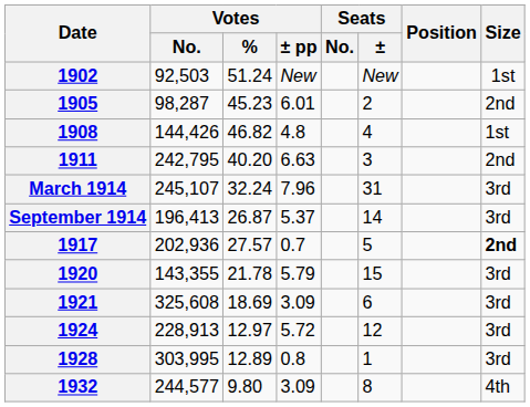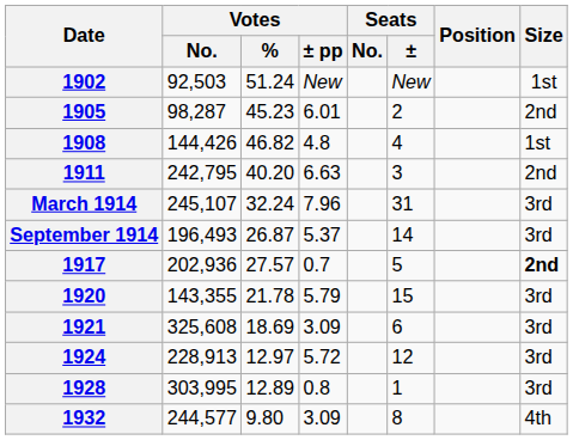 <table class=wikitable>
 <tr>
 <th rowspan="2">Date</th>
 <th colspan="3">Votes</th>
 <th colspan="2">Seats</th>
 <th rowspan="2">Position</th>
 <th rowspan="2">Size</th>
 </tr>
 <tr>
 <th>No.</th>
 <th>%</th>
 <th>± pp</th>
 <th>No.</th>
 <th>±</th>
 </tr>
 <tr>
 <th><a href='#'>1902</a></th>
 <td>92,503</td>
 <td>51.24</td>
 <td><em>New</em></td>
 <td></td>
 <td><em>New</em></td>
 <td></td>
 <td align="center">1st</td>
 </tr>
 <tr>
 <th><a href='#'>1905</a></th>
 <td>98,287</td>
 <td>45.23</td>
 <td> 6.01</td>
 <td></td>
 <td> 2</td>
 <td></td>
 <td> 2nd</td>
 </tr>
 <tr>
 <th><a href='#'>1908</a></th>
 <td>144,426</td>
 <td>46.82</td>
 <td> 4.8</td>
 <td></td>
 <td> 4</td>
 <td></td>
 <td> 1st</td>
 </tr>
 <tr>
 <th><a href='#'>1911</a></th>
 <td>242,795</td>
 <td>40.20</td>
 <td> 6.63</td>
 <td></td>
 <td> 3</td>
 <td></td>
 <td> 2nd</td>
 </tr>
 <tr>
 <th><a href='#'>March 1914</a></th>
 <td>245,107</td>
 <td>32.24</td>
 <td> 7.96</td>
 <td></td>
 <td> 31</td>
 <td></td>
 <td> 3rd</td>
 </tr>
 <tr>
 <th><a href='#'>September 1914</a></th>
-<td>196,413</td>
+<td>196,493</td>
 <td>26.87</td>
 <td> 5.37</td>
 <td></td>
 <td> 14</td>
 <td></td>
 <td> 3rd</td>
 </tr>
 <tr>
 <th><a href='#'>1917</a></th>
 <td>202,936</td>
 <td>27.57</td>
 <td> 0.7</td>
 <td></td>
 <td> 5</td>
 <td></td>
 <td><strong> 2nd</strong></td>
 </tr>
 <tr>
 <th><a href='#'>1920</a></th>
 <td>143,355</td>
 <td>21.78</td>
 <td> 5.79</td>
 <td></td>
 <td> 15</td>
 <td></td>
 <td> 3rd</td>
 </tr>
 <tr>
 <th><a href='#'>1921</a></th>
 <td>325,608</td>
 <td>18.69</td>
 <td> 3.09</td>
 <td></td>
 <td> 6</td>
 <td></td>
 <td> 3rd</td>
 </tr>
 <tr>
 <th><a href='#'>1924</a></th>
 <td>228,913</td>
 <td>12.97</td>
 <td> 5.72</td>
 <td></td>
 <td> 12</td>
 <td></td>
 <td> 3rd</td>
 </tr>
 <tr>
 <th><a href='#'>1928</a></th>
 <td>303,995</td>
 <td>12.89</td>
 <td> 0.8</td>
 <td></td>
 <td> 1</td>
 <td></td>
 <td> 3rd</td>
 </tr>
 <tr>
 <th><a href='#'>1932</a></th>
 <td>244,577</td>
 <td>9.80</td>
 <td> 3.09</td>
 <td></td>
 <td> 8</td>
 <td></td>
 <td> 4th</td>
 </tr>
 </table>
